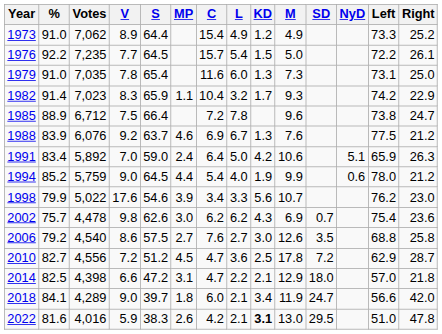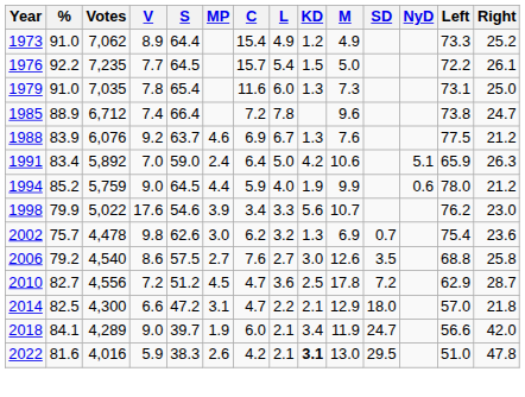 <table class="wikitable sortable" style=text-align:right>
 <tr>
 <th>Year</th>
 <th>%</th>
 <th>Votes</th>
 <th><a href='#'>V</a></th>
 <th><a href='#'>S</a></th>
 <th><a href='#'>MP</a></th>
 <th><a href='#'>C</a></th>
 <th><a href='#'>L</a></th>
 <th><a href='#'>KD</a></th>
 <th><a href='#'>M</a></th>
 <th><a href='#'>SD</a></th>
 <th><a href='#'>NyD</a></th>
 <th>Left</th>
 <th>Right</th>
 </tr>
 <tr>
 <td align=left><a href='#'>1973</a></td>
 <td>91.0</td>
 <td>7,062</td>
 <td>8.9</td>
 <td>64.4</td>
 <td></td>
 <td>15.4</td>
 <td>4.9</td>
 <td>1.2</td>
 <td>4.9</td>
 <td></td>
 <td></td>
 <td>73.3</td>
 <td>25.2</td>
 </tr>
 <tr>
 <td align=left><a href='#'>1976</a></td>
 <td>92.2</td>
 <td>7,235</td>
 <td>7.7</td>
 <td>64.5</td>
 <td></td>
 <td>15.7</td>
 <td>5.4</td>
 <td>1.5</td>
 <td>5.0</td>
 <td></td>
 <td></td>
 <td>72.2</td>
 <td>26.1</td>
 </tr>
 <tr>
 <td align=left><a href='#'>1979</a></td>
 <td>91.0</td>
 <td>7,035</td>
 <td>7.8</td>
 <td>65.4</td>
 <td></td>
 <td>11.6</td>
 <td>6.0</td>
 <td>1.3</td>
 <td>7.3</td>
 <td></td>
 <td></td>
 <td>73.1</td>
 <td>25.0</td>
 </tr>
 <tr>
-<td align=left><a href='#'>1982</a></td>
-<td>91.4</td>
-<td>7,023</td>
-<td>8.3</td>
-<td>65.9</td>
-<td>1.1</td>
-<td>10.4</td>
-<td>3.2</td>
-<td>1.7</td>
-<td>9.3</td>
-<td></td>
-<td></td>
-<td>74.2</td>
-<td>22.9</td>
-</tr>
-<tr>
 <td align=left><a href='#'>1985</a></td>
 <td>88.9</td>
 <td>6,712</td>
-<td>7.5</td>
+<td>7.4</td>
 <td>66.4</td>
 <td></td>
 <td>7.2</td>
 <td>7.8</td>
 <td></td>
 <td>9.6</td>
 <td></td>
 <td></td>
 <td>73.8</td>
 <td>24.7</td>
 </tr>
 <tr>
 <td align=left><a href='#'>1988</a></td>
 <td>83.9</td>
 <td>6,076</td>
 <td>9.2</td>
 <td>63.7</td>
 <td>4.6</td>
 <td>6.9</td>
 <td>6.7</td>
 <td>1.3</td>
 <td>7.6</td>
 <td></td>
 <td></td>
 <td>77.5</td>
 <td>21.2</td>
 </tr>
 <tr>
 <td align=left><a href='#'>1991</a></td>
 <td>83.4</td>
 <td>5,892</td>
 <td>7.0</td>
 <td>59.0</td>
 <td>2.4</td>
 <td>6.4</td>
 <td>5.0</td>
 <td>4.2</td>
 <td>10.6</td>
 <td></td>
 <td>5.1</td>
 <td>65.9</td>
 <td>26.3</td>
 </tr>
 <tr>
 <td align=left><a href='#'>1994</a></td>
 <td>85.2</td>
 <td>5,759</td>
 <td>9.0</td>
 <td>64.5</td>
 <td>4.4</td>
-<td>5.4</td>
+<td>5.9</td>
 <td>4.0</td>
 <td>1.9</td>
 <td>9.9</td>
 <td></td>
 <td>0.6</td>
 <td>78.0</td>
 <td>21.2</td>
 </tr>
 <tr>
 <td align=left><a href='#'>1998</a></td>
 <td>79.9</td>
 <td>5,022</td>
 <td>17.6</td>
 <td>54.6</td>
 <td>3.9</td>
 <td>3.4</td>
 <td>3.3</td>
 <td>5.6</td>
 <td>10.7</td>
 <td></td>
 <td></td>
 <td>76.2</td>
 <td>23.0</td>
 </tr>
 <tr>
 <td align=left><a href='#'>2002</a></td>
 <td>75.7</td>
 <td>4,478</td>
 <td>9.8</td>
 <td>62.6</td>
 <td>3.0</td>
 <td>6.2</td>
-<td>6.2</td>
-<td>4.3</td>
+<td>3.2</td>
+<td>1.3</td>
 <td>6.9</td>
 <td>0.7</td>
 <td></td>
 <td>75.4</td>
 <td>23.6</td>
 </tr>
 <tr>
 <td align=left><a href='#'>2006</a></td>
 <td>79.2</td>
 <td>4,540</td>
 <td>8.6</td>
 <td>57.5</td>
 <td>2.7</td>
 <td>7.6</td>
 <td>2.7</td>
 <td>3.0</td>
 <td>12.6</td>
 <td>3.5</td>
 <td></td>
 <td>68.8</td>
 <td>25.8</td>
 </tr>
 <tr>
 <td align=left><a href='#'>2010</a></td>
 <td>82.7</td>
 <td>4,556</td>
 <td>7.2</td>
 <td>51.2</td>
 <td>4.5</td>
 <td>4.7</td>
 <td>3.6</td>
 <td>2.5</td>
 <td>17.8</td>
 <td>7.2</td>
 <td></td>
 <td>62.9</td>
 <td>28.7</td>
 </tr>
 <tr>
 <td align=left><a href='#'>2014</a></td>
 <td>82.5</td>
-<td>4,398</td>
+<td>4,300</td>
 <td>6.6</td>
 <td>47.2</td>
 <td>3.1</td>
 <td>4.7</td>
 <td>2.2</td>
 <td>2.1</td>
 <td>12.9</td>
 <td>18.0</td>
 <td></td>
 <td>57.0</td>
 <td>21.8</td>
 </tr>
 <tr>
 <td align=left><a href='#'>2018</a></td>
 <td>84.1</td>
 <td>4,289</td>
 <td>9.0</td>
 <td>39.7</td>
-<td>1.8</td>
+<td>1.9</td>
 <td>6.0</td>
 <td>2.1</td>
 <td>3.4</td>
 <td>11.9</td>
 <td>24.7</td>
 <td></td>
 <td>56.6</td>
 <td>42.0</td>
 </tr>
 <tr>
 <td align=left><a href='#'>2022</a></td>
 <td>81.6</td>
 <td>4,016</td>
 <td>5.9</td>
 <td>38.3</td>
 <td>2.6</td>
 <td>4.2</td>
 <td>2.1</td>
 <td><strong>3.1</strong></td>
 <td>13.0</td>
 <td>29.5</td>
 <td></td>
 <td>51.0</td>
 <td>47.8</td>
 </tr>
 </table>
